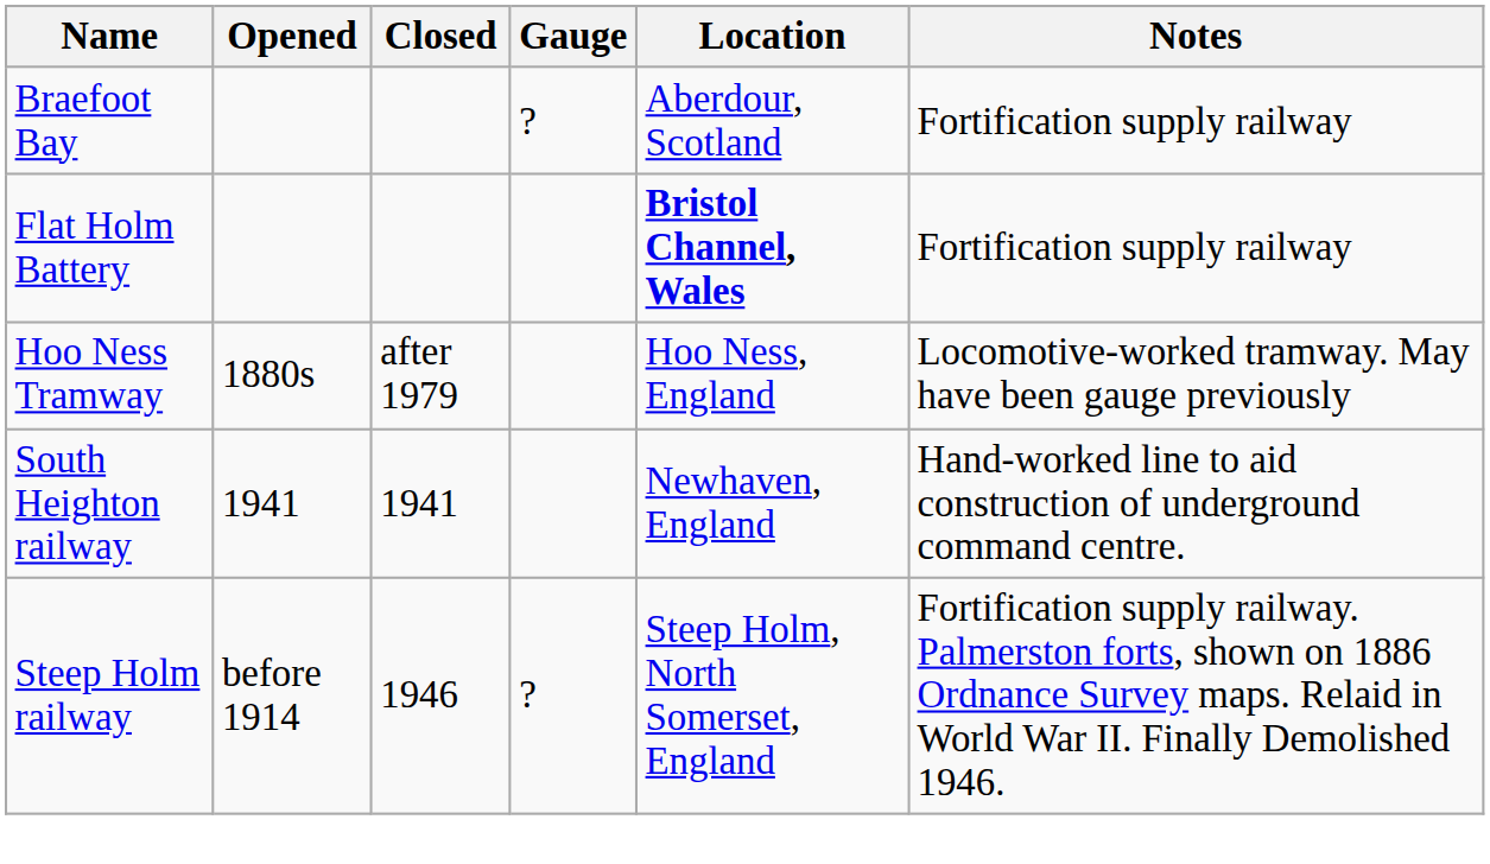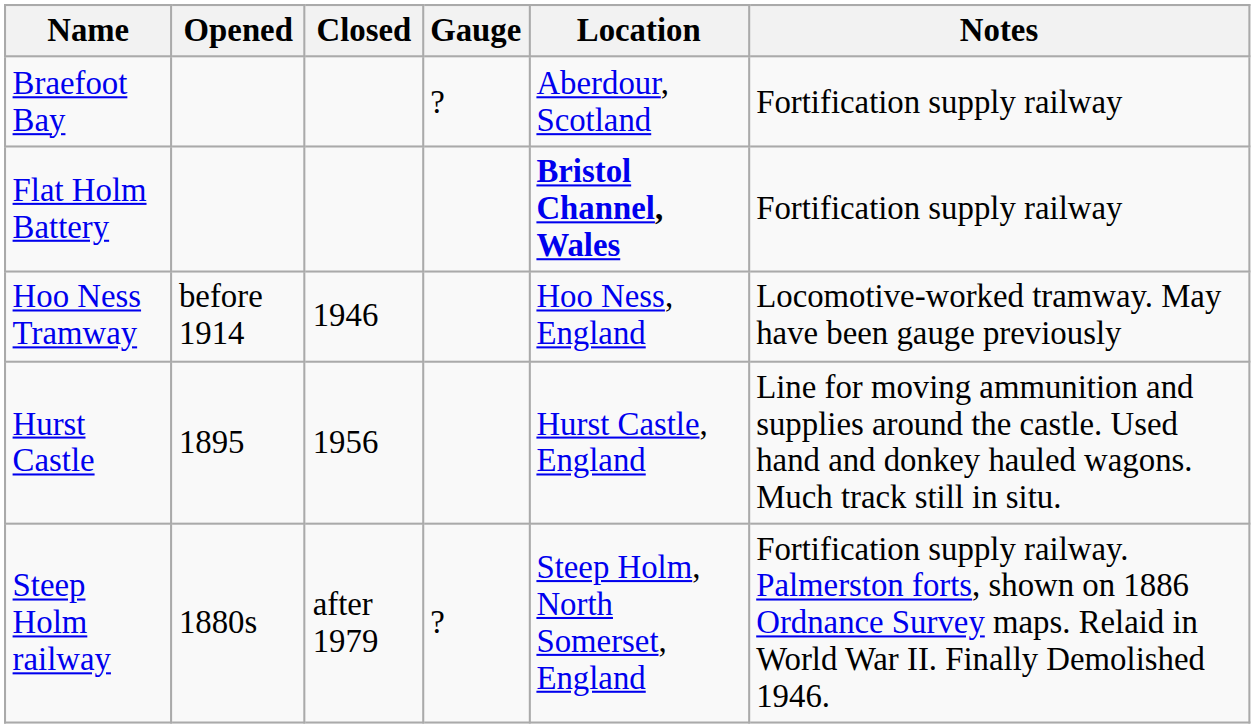 <table class="wikitable">
 <tr>
 <th>Name</th>
 <th>Opened</th>
 <th>Closed</th>
 <th>Gauge</th>
 <th>Location</th>
 <th>Notes</th>
 </tr>
 <tr>
 <td><a href='#'>Braefoot Bay</a></td>
 <td></td>
 <td></td>
 <td> ?</td>
 <td><a href='#'>Aberdour</a>, <a href='#'>Scotland</a></td>
 <td>Fortification supply railway</td>
 </tr>
 <tr>
 <td><a href='#'>Flat Holm Battery</a></td>
 <td></td>
 <td></td>
 <td></td>
 <td><strong><a href='#'>Bristol Channel</a>, <a href='#'>Wales</a></strong></td>
 <td>Fortification supply railway</td>
 </tr>
 <tr>
 <td><a href='#'>Hoo Ness Tramway</a></td>
-<td>1880s</td>
-<td>after 1979</td>
+<td>before 1914</td>
+<td>1946</td>
 <td></td>
 <td><a href='#'>Hoo Ness</a>, <a href='#'>England</a></td>
 <td>Locomotive-worked tramway. May have been  gauge previously</td>
 </tr>
 <tr>
-<td><a href='#'>South Heighton railway</a></td>
-<td>1941</td>
-<td>1941</td>
+<td><a href='#'>Hurst Castle</a></td>
+<td>1895</td>
+<td>1956</td>
 <td></td>
-<td><a href='#'>Newhaven</a>, <a href='#'>England</a></td>
-<td>Hand-worked line to aid construction of  underground command centre.</td>
+<td><a href='#'>Hurst Castle</a>, <a href='#'>England</a></td>
+<td>Line for moving ammunition and supplies around the castle. Used hand and donkey hauled wagons. Much track still in situ.</td>
 </tr>
 <tr>
 <td><a href='#'>Steep Holm railway</a></td>
-<td>before 1914</td>
-<td>1946</td>
+<td>1880s</td>
+<td>after 1979</td>
 <td> ?</td>
 <td><a href='#'>Steep Holm</a>, <a href='#'>North Somerset</a>, <a href='#'>England</a></td>
 <td>Fortification supply railway. <a href='#'>Palmerston forts</a>, shown on 1886 <a href='#'>Ordnance Survey</a> maps. Relaid in World War II. Finally Demolished 1946.</td>
 </tr>
 </table>
